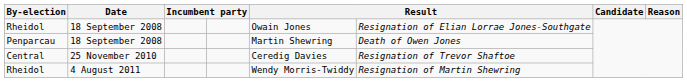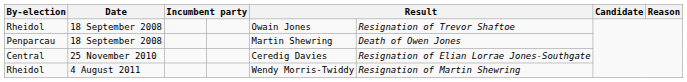 <table class="wikitable">
 <tr>
 <th>By-election</th>
 <th>Date</th>
 <th colspan=2>Incumbent party</th>
 <th colspan=2>Result</th>
 <th>Candidate</th>
 <th>Reason</th>
 </tr>
 <tr>
 <td>Rheidol</td>
 <td>18 September 2008</td>
 <td></td>
 <td></td>
 <td>Owain Jones</td>
-<td><em>Resignation of Elian Lorrae Jones-Southgate</em></td>
+<td><em>Resignation of Trevor Shaftoe</em></td>
 </tr>
 <tr>
 <td>Penparcau</td>
 <td>18 September 2008</td>
 <td></td>
 <td></td>
 <td>Martin Shewring</td>
 <td><em>Death of Owen Jones</em></td>
 </tr>
 <tr>
 <td>Central</td>
 <td>25 November 2010</td>
 <td></td>
 <td></td>
 <td>Ceredig Davies</td>
-<td><em>Resignation of Trevor Shaftoe</em></td>
+<td><em>Resignation of Elian Lorrae Jones-Southgate</em></td>
 </tr>
 <tr>
 <td>Rheidol</td>
 <td>4 August 2011</td>
 <td></td>
 <td></td>
 <td>Wendy Morris-Twiddy</td>
 <td><em>Resignation of Martin Shewring</em></td>
 </tr>
 </table>
